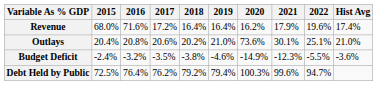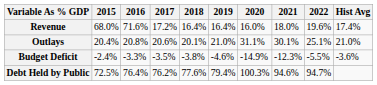 <table class="wikitable">
 <tr>
 <th>Variable As % GDP</th>
 <th>2015</th>
 <th>2016</th>
 <th>2017</th>
 <th>2018</th>
 <th>2019</th>
 <th>2020</th>
 <th>2021</th>
 <th>2022</th>
 <th>Hist Avg</th>
 </tr>
 <tr>
 <th>Revenue</th>
 <td>68.0%</td>
 <td>71.6%</td>
 <td>17.2%</td>
 <td>16.4%</td>
 <td>16.4%</td>
-<td>16.2%</td>
-<td>17.9%</td>
+<td>16.0%</td>
+<td>18.0%</td>
 <td>19.6%</td>
 <td>17.4%</td>
 </tr>
 <tr>
 <th>Outlays</th>
 <td>20.4%</td>
 <td>20.8%</td>
 <td>20.6%</td>
-<td>20.2%</td>
+<td>20.1%</td>
 <td>21.0%</td>
-<td>73.6%</td>
+<td>31.1%</td>
 <td>30.1%</td>
 <td>25.1%</td>
 <td>21.0%</td>
 </tr>
 <tr>
 <th>Budget Deficit</th>
 <td>-2.4%</td>
-<td>-3.2%</td>
+<td>-3.3%</td>
 <td>-3.5%</td>
 <td>-3.8%</td>
 <td>-4.6%</td>
 <td>-14.9%</td>
 <td>-12.3%</td>
 <td>-5.5%</td>
 <td>-3.6%</td>
 </tr>
 <tr>
 <th>Debt Held by Public</th>
 <td>72.5%</td>
 <td>76.4%</td>
 <td>76.2%</td>
-<td>79.2%</td>
+<td>77.6%</td>
 <td>79.4%</td>
 <td>100.3%</td>
-<td>99.6%</td>
+<td>94.6%</td>
 <td>94.7%</td>
 <td></td>
 </tr>
 </table>
